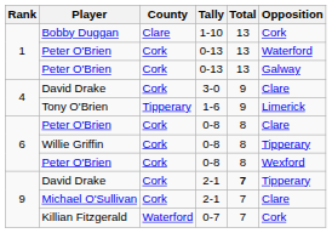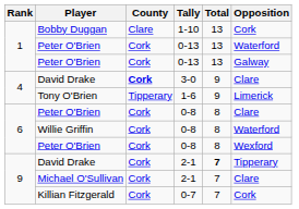 <table class="wikitable">
 <tr>
 <th>Rank</th>
 <th>Player</th>
 <th>County</th>
 <th>Tally</th>
 <th>Total</th>
 <th>Opposition</th>
 </tr>
 <tr>
 <td rowspan=3 align=center>1</td>
 <td><a href='#'>Bobby Duggan</a></td>
 <td><a href='#'>Clare</a></td>
 <td align=center>1-10</td>
 <td align=center>13</td>
 <td><a href='#'>Cork</a></td>
 </tr>
 <tr>
 <td><a href='#'>Peter O'Brien</a></td>
 <td><a href='#'>Cork</a></td>
 <td align=center>0-13</td>
 <td align=center>13</td>
 <td><a href='#'>Waterford</a></td>
 </tr>
 <tr>
 <td><a href='#'>Peter O'Brien</a></td>
 <td><a href='#'>Cork</a></td>
 <td align=center>0-13</td>
 <td align=center>13</td>
 <td><a href='#'>Galway</a></td>
 </tr>
 <tr>
 <td rowspan=2 align=center>4</td>
 <td>David Drake</td>
-<td><a href='#'>Cork</a></td>
+<td><strong><a href='#'>Cork</a></strong></td>
 <td align=center>3-0</td>
 <td align=center>9</td>
 <td><a href='#'>Clare</a></td>
 </tr>
 <tr>
 <td>Tony O'Brien</td>
 <td><a href='#'>Tipperary</a></td>
 <td align=center>1-6</td>
 <td align=center>9</td>
 <td><a href='#'>Limerick</a></td>
 </tr>
 <tr>
 <td rowspan=3 align=center>6</td>
 <td><a href='#'>Peter O'Brien</a></td>
 <td><a href='#'>Cork</a></td>
 <td align=center>0-8</td>
 <td align=center>8</td>
 <td><a href='#'>Clare</a></td>
 </tr>
 <tr>
 <td>Willie Griffin</td>
 <td><a href='#'>Cork</a></td>
 <td align=center>0-8</td>
 <td align=center>8</td>
-<td><a href='#'>Tipperary</a></td>
+<td><a href='#'>Waterford</a></td>
 </tr>
 <tr>
 <td><a href='#'>Peter O'Brien</a></td>
 <td><a href='#'>Cork</a></td>
 <td align=center>0-8</td>
 <td align=center>8</td>
 <td><a href='#'>Wexford</a></td>
 </tr>
 <tr>
 <td rowspan=3 align=center>9</td>
 <td>David Drake</td>
 <td><a href='#'>Cork</a></td>
 <td align=center>2-1</td>
 <td align=center><strong>7</strong></td>
 <td><a href='#'>Tipperary</a></td>
 </tr>
 <tr>
 <td><a href='#'>Michael O'Sullivan</a></td>
 <td><a href='#'>Cork</a></td>
 <td align=center>2-1</td>
 <td align=center>7</td>
 <td><a href='#'>Clare</a></td>
 </tr>
 <tr>
 <td>Killian Fitzgerald</td>
-<td><a href='#'>Waterford</a></td>
+<td><a href='#'>Cork</a></td>
 <td align=center>0-7</td>
 <td align=center>7</td>
 <td><a href='#'>Cork</a></td>
 </tr>
 </table>
